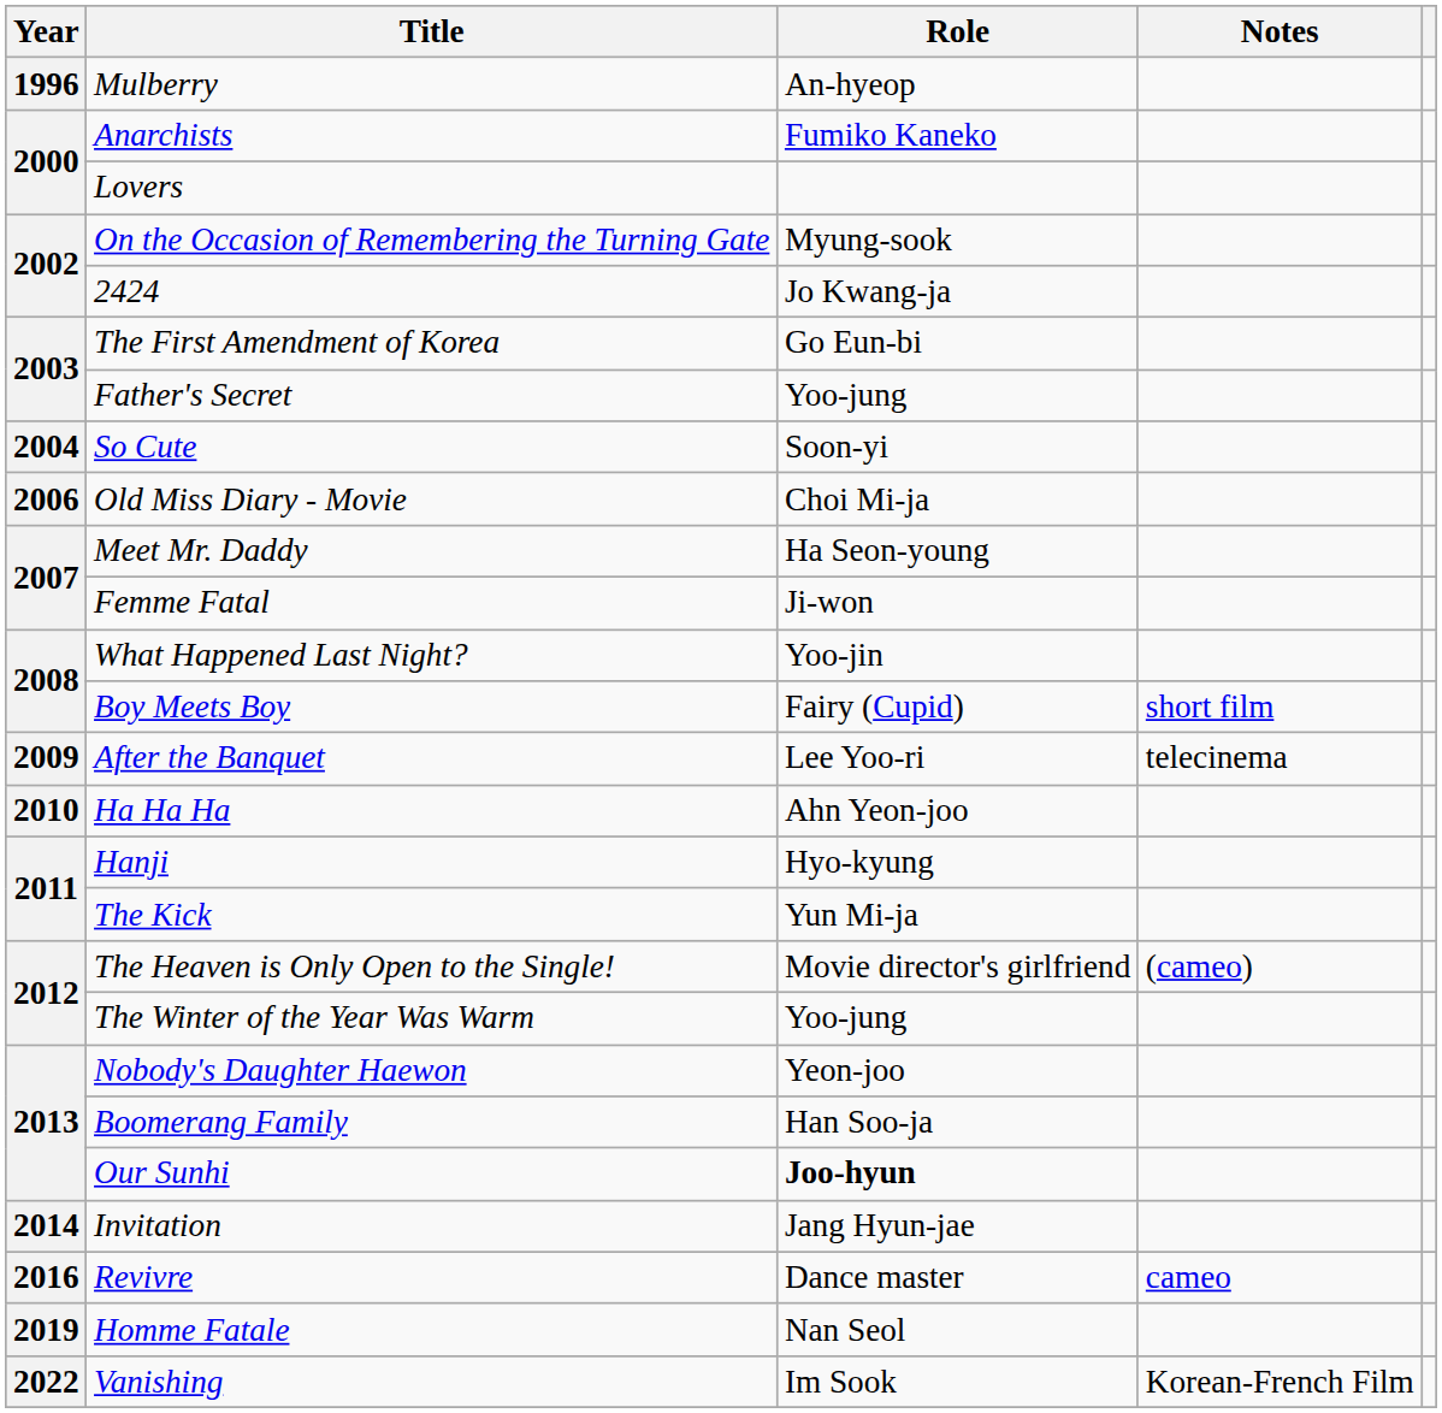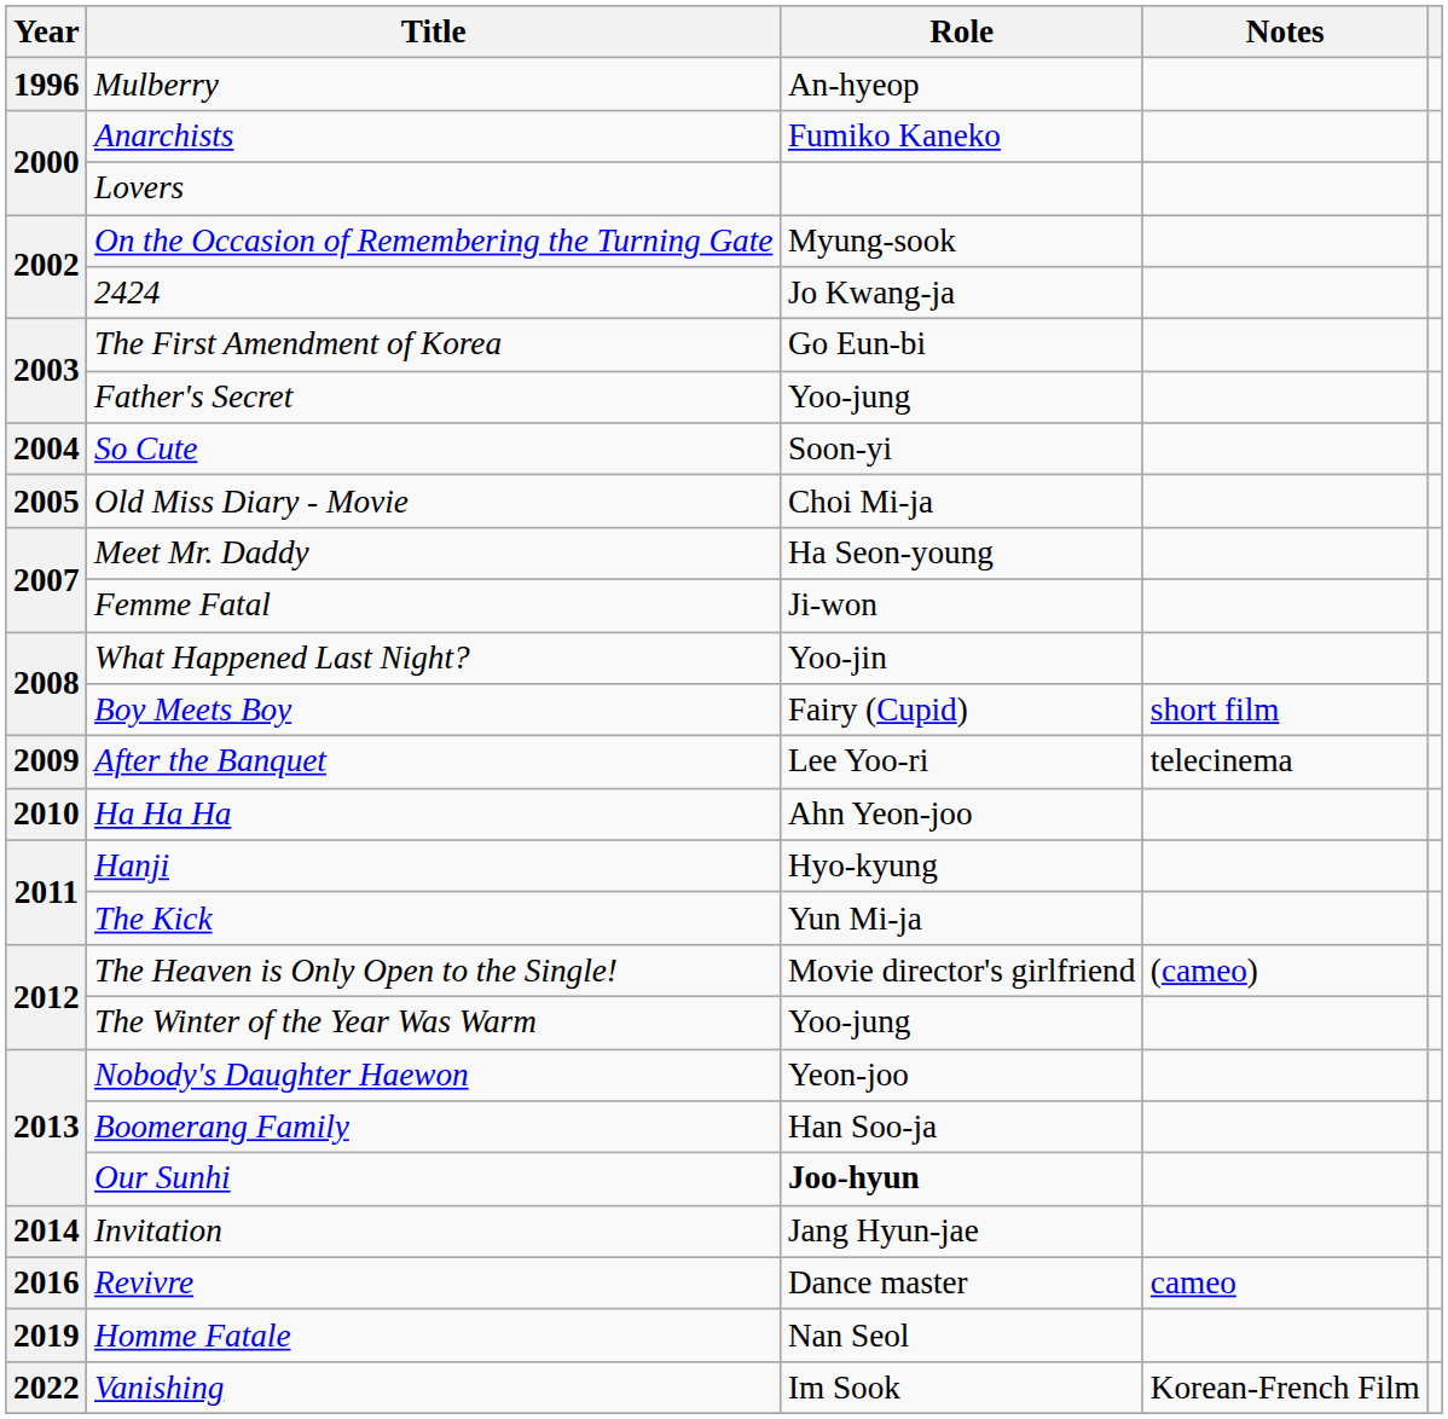 <table class="wikitable sortable plainrowheaders">
 <tr>
 <th>Year</th>
 <th>Title</th>
 <th>Role</th>
 <th scope="col">Notes</th>
 <th scope="col" class="unsortable"></th>
 </tr>
 <tr>
 <th scope="row">1996</th>
 <td><em>Mulberry</em></td>
 <td>An-hyeop</td>
 <td></td>
 <td></td>
 </tr>
 <tr>
 <th scope="row" rowspan=2>2000</th>
 <td><em><a href='#'>Anarchists</a></em></td>
 <td><a href='#'>Fumiko Kaneko</a></td>
 <td></td>
 <td></td>
 </tr>
 <tr>
 <td><em>Lovers</em></td>
 <td></td>
 <td></td>
 <td></td>
 </tr>
 <tr>
 <th scope="row" rowspan=2>2002</th>
 <td><em><a href='#'>On the Occasion of Remembering the Turning Gate</a></em></td>
 <td>Myung-sook</td>
 <td></td>
 <td></td>
 </tr>
 <tr>
 <td><em>2424</em></td>
 <td>Jo Kwang-ja</td>
 <td></td>
 <td></td>
 </tr>
 <tr>
 <th scope="row" rowspan=2>2003</th>
 <td><em>The First Amendment of Korea</em></td>
 <td>Go Eun-bi</td>
 <td></td>
 <td></td>
 </tr>
 <tr>
 <td><em>Father's Secret</em></td>
 <td>Yoo-jung</td>
 <td></td>
 <td></td>
 </tr>
 <tr>
 <th scope="row">2004</th>
 <td><em><a href='#'>So Cute</a></em></td>
 <td>Soon-yi</td>
 <td></td>
 <td></td>
 </tr>
 <tr>
-<th scope="row">2006</th>
+<th scope="row">2005</th>
 <td><em>Old Miss Diary - Movie</em></td>
 <td>Choi Mi-ja</td>
 <td></td>
 <td></td>
 </tr>
 <tr>
 <th scope="row" rowspan=2>2007</th>
 <td><em>Meet Mr. Daddy</em></td>
 <td>Ha Seon-young</td>
 <td></td>
 <td></td>
 </tr>
 <tr>
 <td><em>Femme Fatal</em></td>
 <td>Ji-won</td>
 <td></td>
 <td></td>
 </tr>
 <tr>
 <th scope="row" rowspan=2>2008</th>
 <td><em>What Happened Last Night?</em></td>
 <td>Yoo-jin</td>
 <td></td>
 <td></td>
 </tr>
 <tr>
 <td><em><a href='#'>Boy Meets Boy</a></em></td>
 <td>Fairy (<a href='#'>Cupid</a>)</td>
 <td><a href='#'>short film</a></td>
 <td></td>
 </tr>
 <tr>
 <th scope="row">2009</th>
 <td><em><a href='#'>After the Banquet</a></em></td>
 <td>Lee Yoo-ri</td>
 <td>telecinema</td>
 <td></td>
 </tr>
 <tr>
 <th scope="row">2010</th>
 <td><em><a href='#'>Ha Ha Ha</a></em></td>
 <td>Ahn Yeon-joo</td>
 <td></td>
 <td></td>
 </tr>
 <tr>
 <th scope="row" rowspan=2>2011</th>
 <td><em><a href='#'>Hanji</a></em></td>
 <td>Hyo-kyung</td>
 <td></td>
 <td></td>
 </tr>
 <tr>
 <td><em><a href='#'>The Kick</a></em></td>
 <td>Yun Mi-ja</td>
 <td></td>
 <td></td>
 </tr>
 <tr>
 <th scope="row" rowspan=2>2012</th>
 <td><em>The Heaven is Only Open to the Single!</em></td>
 <td>Movie director's girlfriend</td>
 <td>(<a href='#'>cameo</a>)</td>
 <td></td>
 </tr>
 <tr>
 <td><em>The Winter of the Year Was Warm</em></td>
 <td>Yoo-jung</td>
 <td></td>
 <td></td>
 </tr>
 <tr>
 <th scope="row" rowspan=3>2013</th>
 <td><em><a href='#'>Nobody's Daughter Haewon</a></em></td>
 <td>Yeon-joo</td>
 <td></td>
 <td></td>
 </tr>
 <tr>
 <td><em><a href='#'>Boomerang Family</a></em></td>
 <td>Han Soo-ja</td>
 <td></td>
 <td></td>
 </tr>
 <tr>
 <td><em><a href='#'>Our Sunhi</a></em></td>
 <td><strong>Joo-hyun</strong></td>
 <td></td>
 <td></td>
 </tr>
 <tr>
 <th scope="row">2014</th>
 <td><em>Invitation</em></td>
 <td>Jang Hyun-jae</td>
 <td></td>
 <td></td>
 </tr>
 <tr>
 <th scope="row">2016</th>
 <td><em><a href='#'>Revivre</a></em></td>
 <td>Dance master</td>
 <td><a href='#'>cameo</a></td>
 <td></td>
 </tr>
 <tr>
 <th scope="row">2019</th>
 <td><em><a href='#'>Homme Fatale</a></em></td>
 <td>Nan Seol</td>
 <td></td>
 <td></td>
 </tr>
 <tr>
 <th scope="row">2022</th>
 <td><em><a href='#'>Vanishing</a></em></td>
 <td>Im Sook</td>
 <td>Korean-French Film</td>
 <td></td>
 </tr>
 <tr>
 </tr>
 </table>
